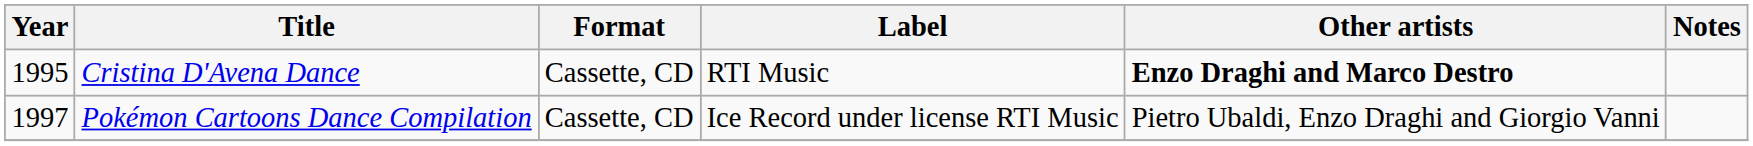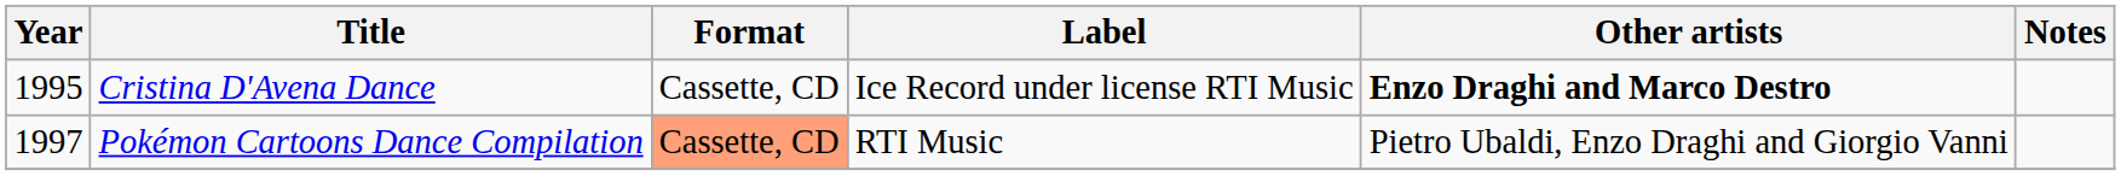 <table class=wikitable>
 <tr>
 <th>Year</th>
 <th>Title</th>
 <th>Format</th>
 <th>Label</th>
 <th>Other artists</th>
 <th>Notes</th>
 </tr>
 <tr>
 <td>1995</td>
 <td><em><a href='#'>Cristina D'Avena Dance</a></em></td>
 <td>Cassette, CD</td>
-<td>RTI Music</td>
+<td>Ice Record under license RTI Music</td>
 <td><strong>Enzo Draghi and Marco Destro</strong></td>
 <td></td>
 </tr>
 <tr>
 <td>1997</td>
 <td><em><a href='#'>Pokémon Cartoons Dance Compilation</a></em></td>
-<td>Cassette, CD</td>
-<td>Ice Record under license RTI Music</td>
+<td style="background: lightsalmon;">Cassette, CD</td>
+<td>RTI Music</td>
 <td>Pietro Ubaldi, Enzo Draghi and Giorgio Vanni</td>
 <td></td>
 </tr>
 <tr>
 </tr>
 </table>
